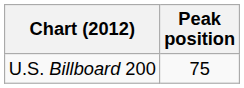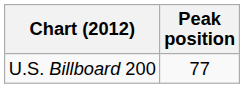 <table class="wikitable">
 <tr>
 <th>Chart (2012)</th>
 <th>Peak<br>position</th>
 </tr>
 <tr>
 <td>U.S. <em>Billboard</em> 200</td>
-<td align="center">75</td>
+<td align="center">77</td>
 </tr>
 </table>
